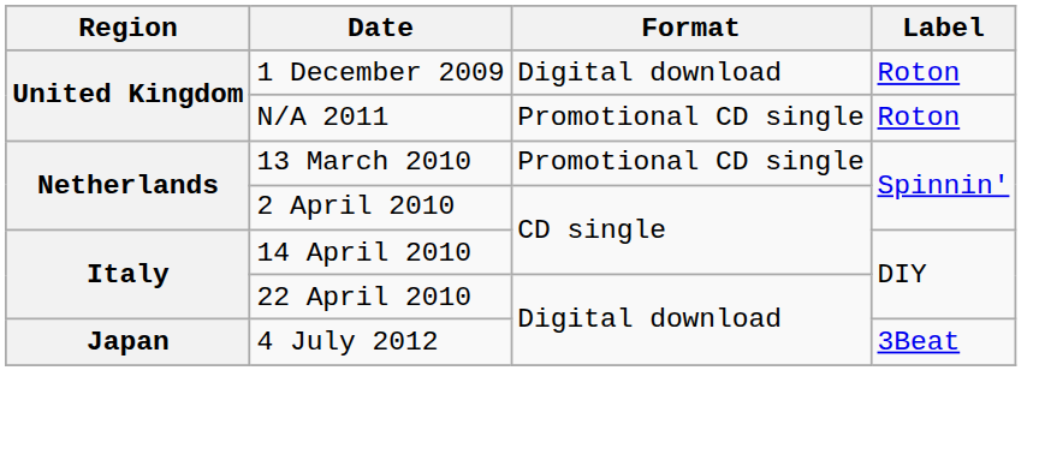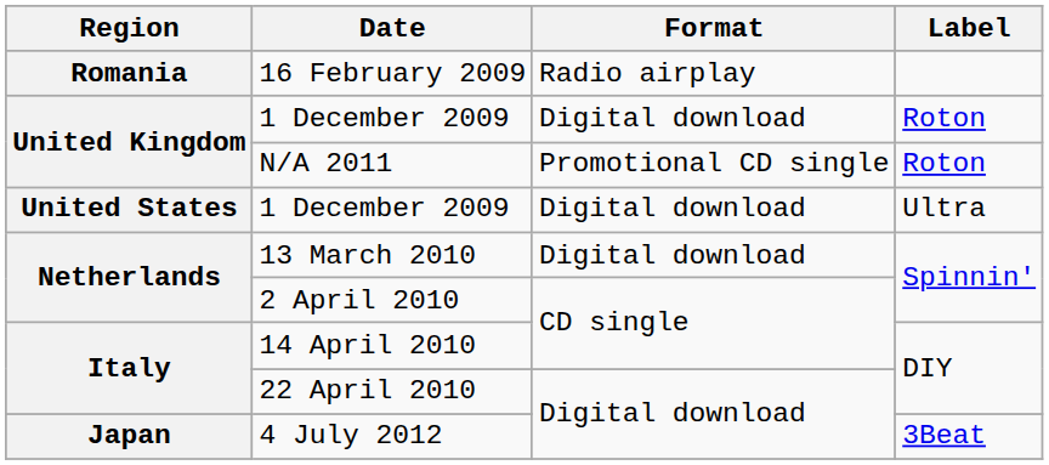 <table class="wikitable plainrowheaders unsortable">
 <tr>
 <th>Region</th>
 <th>Date</th>
 <th>Format</th>
 <th>Label</th>
+</tr>
+<tr>
+<th scope="row">Romania</th>
+<td>16 February 2009</td>
+<td>Radio airplay</td>
+<td></td>
 </tr>
 <tr>
 <th scope="row" rowspan="2">United Kingdom</th>
 <td>1 December 2009</td>
 <td>Digital download</td>
 <td><a href='#'>Roton</a></td>
 </tr>
 <tr>
 <td>N/A 2011</td>
 <td>Promotional CD single</td>
 <td><a href='#'>Roton</a></td>
 </tr>
 <tr>
+<th scope="row">United States</th>
+<td>1 December 2009</td>
+<td>Digital download</td>
+<td>Ultra</td>
+</tr>
+<tr>
 <th scope="row" rowspan="2">Netherlands</th>
 <td>13 March 2010</td>
-<td>Promotional CD single</td>
+<td>Digital download</td>
 <td rowspan="2"><a href='#'>Spinnin'</a></td>
 </tr>
 <tr>
 <td>2 April 2010</td>
 <td rowspan="2">CD single</td>
 </tr>
 <tr>
 <th scope="row" rowspan="2">Italy</th>
 <td>14 April 2010</td>
 <td rowspan="2">DIY</td>
 </tr>
 <tr>
 <td>22 April 2010</td>
 <td rowspan="2">Digital download</td>
 </tr>
 <tr>
 <th scope="row">Japan</th>
 <td>4 July 2012</td>
 <td><a href='#'>3Beat</a></td>
 </tr>
 </table>
